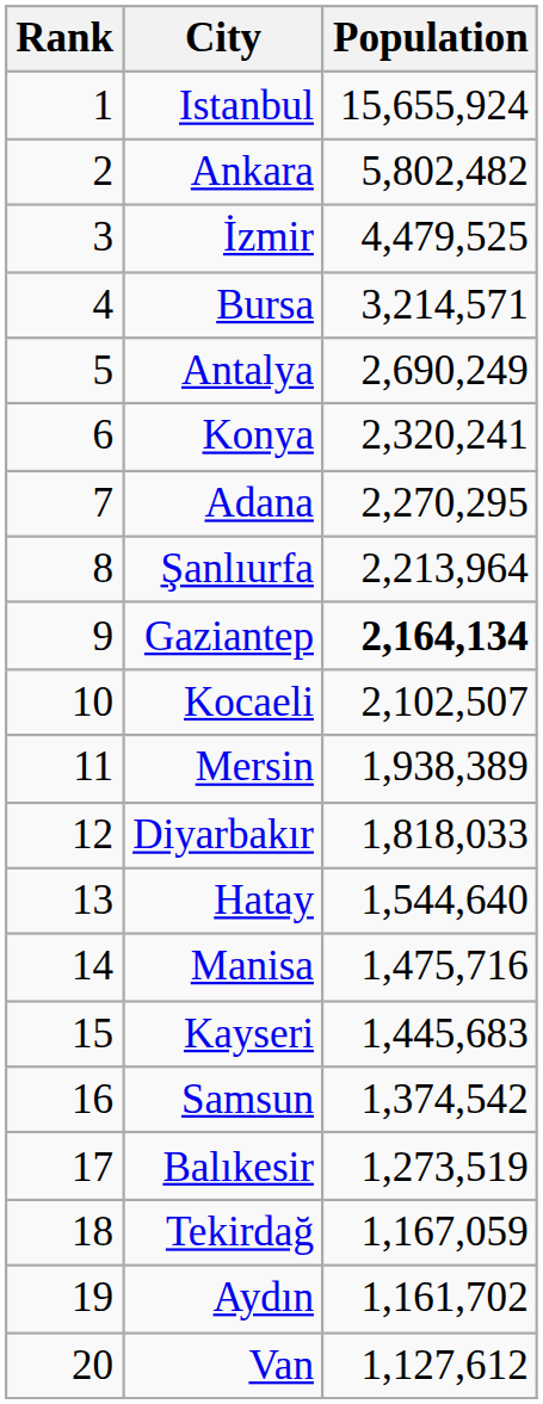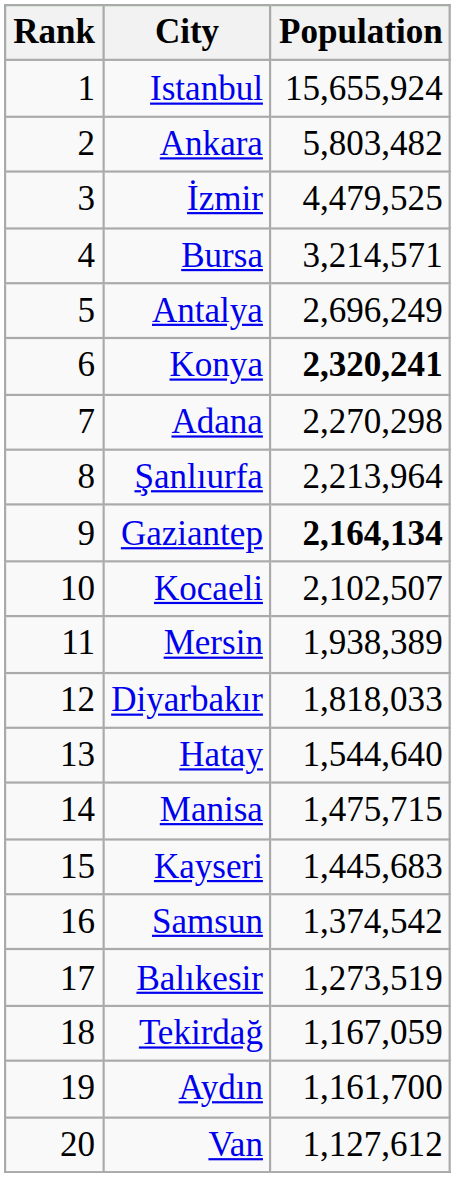 <table class="wikitable sortable" style="text-align:right;">
 <tr style="text-align:center; background:#98fb98;">
 <th><strong>Rank</strong></th>
 <th><strong>City</strong></th>
 <th>Population</th>
 </tr>
 <tr>
 <td>1</td>
 <td><a href='#'>Istanbul</a></td>
 <td>15,655,924</td>
 </tr>
 <tr>
 <td>2</td>
 <td><a href='#'>Ankara</a></td>
-<td>5,802,482</td>
+<td>5,803,482</td>
 </tr>
 <tr>
 <td>3</td>
 <td><a href='#'>İzmir</a></td>
 <td>4,479,525</td>
 </tr>
 <tr>
 <td>4</td>
 <td><a href='#'>Bursa</a></td>
 <td>3,214,571</td>
 </tr>
 <tr>
 <td>5</td>
 <td><a href='#'>Antalya</a></td>
-<td>2,690,249</td>
+<td>2,696,249</td>
 </tr>
 <tr>
 <td>6</td>
 <td><a href='#'>Konya</a></td>
-<td>2,320,241</td>
+<td><strong>2,320,241</strong></td>
 </tr>
 <tr>
 <td>7</td>
 <td><a href='#'>Adana</a></td>
-<td>2,270,295</td>
+<td>2,270,298</td>
 </tr>
 <tr>
 <td>8</td>
 <td><a href='#'>Şanlıurfa</a></td>
 <td>2,213,964</td>
 </tr>
 <tr>
 <td>9</td>
 <td><a href='#'>Gaziantep</a></td>
 <td><strong>2,164,134</strong></td>
 </tr>
 <tr>
 <td>10</td>
 <td><a href='#'>Kocaeli</a></td>
 <td>2,102,507</td>
 </tr>
 <tr>
 <td>11</td>
 <td><a href='#'>Mersin</a></td>
 <td>1,938,389</td>
 </tr>
 <tr>
 <td>12</td>
 <td><a href='#'>Diyarbakır</a></td>
 <td>1,818,033</td>
 </tr>
 <tr>
 <td>13</td>
 <td><a href='#'>Hatay</a></td>
 <td>1,544,640</td>
 </tr>
 <tr>
 <td>14</td>
 <td><a href='#'>Manisa</a></td>
-<td>1,475,716</td>
+<td>1,475,715</td>
 </tr>
 <tr>
 <td>15</td>
 <td><a href='#'>Kayseri</a></td>
 <td>1,445,683</td>
 </tr>
 <tr>
 <td>16</td>
 <td><a href='#'>Samsun</a></td>
 <td>1,374,542</td>
 </tr>
 <tr>
 <td>17</td>
 <td><a href='#'>Balıkesir</a></td>
 <td>1,273,519</td>
 </tr>
 <tr>
 <td>18</td>
 <td><a href='#'>Tekirdağ</a></td>
 <td>1,167,059</td>
 </tr>
 <tr>
 <td>19</td>
 <td><a href='#'>Aydın</a></td>
-<td>1,161,702</td>
+<td>1,161,700</td>
 </tr>
 <tr>
 <td>20</td>
 <td><a href='#'>Van</a></td>
 <td>1,127,612</td>
 </tr>
 <tr>
 </tr>
 </table>
